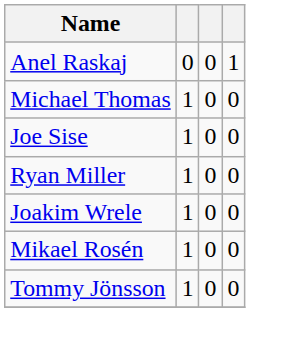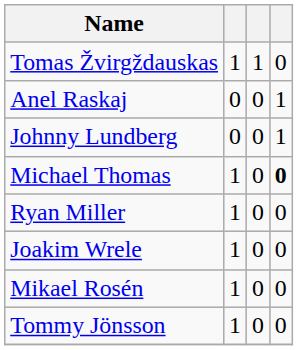 <table class="wikitable">
 <tr>
 <th>Name</th>
 <th></th>
 <th> </th>
 <th></th>
 </tr>
 <tr>
+<td> <a href='#'>Tomas Žvirgždauskas</a></td>
+<td style="text-align:center;">1</td>
+<td style="text-align:center;">1</td>
+<td style="text-align:center;">0</td>
+</tr>
+<tr>
 <td> <a href='#'>Anel Raskaj</a></td>
+<td style="text-align:center;">0</td>
+<td style="text-align:center;">0</td>
+<td style="text-align:center;">1</td>
+</tr>
+<tr>
+<td> <a href='#'>Johnny Lundberg</a></td>
 <td style="text-align:center;">0</td>
 <td style="text-align:center;">0</td>
 <td style="text-align:center;">1</td>
 </tr>
 <tr>
 <td> <a href='#'>Michael Thomas</a></td>
 <td style="text-align:center;">1</td>
 <td style="text-align:center;">0</td>
-<td style="text-align:center;">0</td>
-</tr>
-<tr>
-<td> <a href='#'>Joe Sise</a></td>
-<td style="text-align:center;">1</td>
-<td style="text-align:center;">0</td>
-<td style="text-align:center;">0</td>
+<td style="text-align:center;"><strong>0</strong></td>
 </tr>
 <tr>
 <td> <a href='#'>Ryan Miller</a></td>
 <td style="text-align:center;">1</td>
 <td style="text-align:center;">0</td>
 <td style="text-align:center;">0</td>
 </tr>
 <tr>
 <td> <a href='#'>Joakim Wrele</a></td>
 <td style="text-align:center;">1</td>
 <td style="text-align:center;">0</td>
 <td style="text-align:center;">0</td>
 </tr>
 <tr>
 <td> <a href='#'>Mikael Rosén</a></td>
 <td style="text-align:center;">1</td>
 <td style="text-align:center;">0</td>
 <td style="text-align:center;">0</td>
 </tr>
 <tr>
 <td> <a href='#'>Tommy Jönsson</a></td>
 <td style="text-align:center;">1</td>
 <td style="text-align:center;">0</td>
 <td style="text-align:center;">0</td>
 </tr>
 <tr>
 </tr>
 </table>
